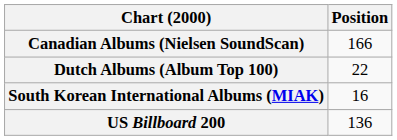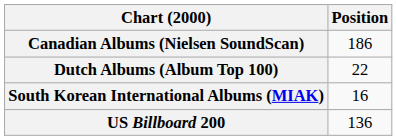 <table class="wikitable sortable plainrowheaders" style="text-align:center">
 <tr>
 <th scope="col">Chart (2000)</th>
 <th scope="col">Position</th>
 </tr>
 <tr>
 <th scope="row">Canadian Albums (Nielsen SoundScan)</th>
-<td>166</td>
+<td>186</td>
 </tr>
 <tr>
 <th scope="row">Dutch Albums (Album Top 100)</th>
 <td>22</td>
 </tr>
 <tr>
 <th scope="row">South Korean International Albums (<a href='#'>MIAK</a>)</th>
 <td>16</td>
 </tr>
 <tr>
 <th scope="row">US <em>Billboard</em> 200</th>
 <td>136</td>
 </tr>
 </table>
